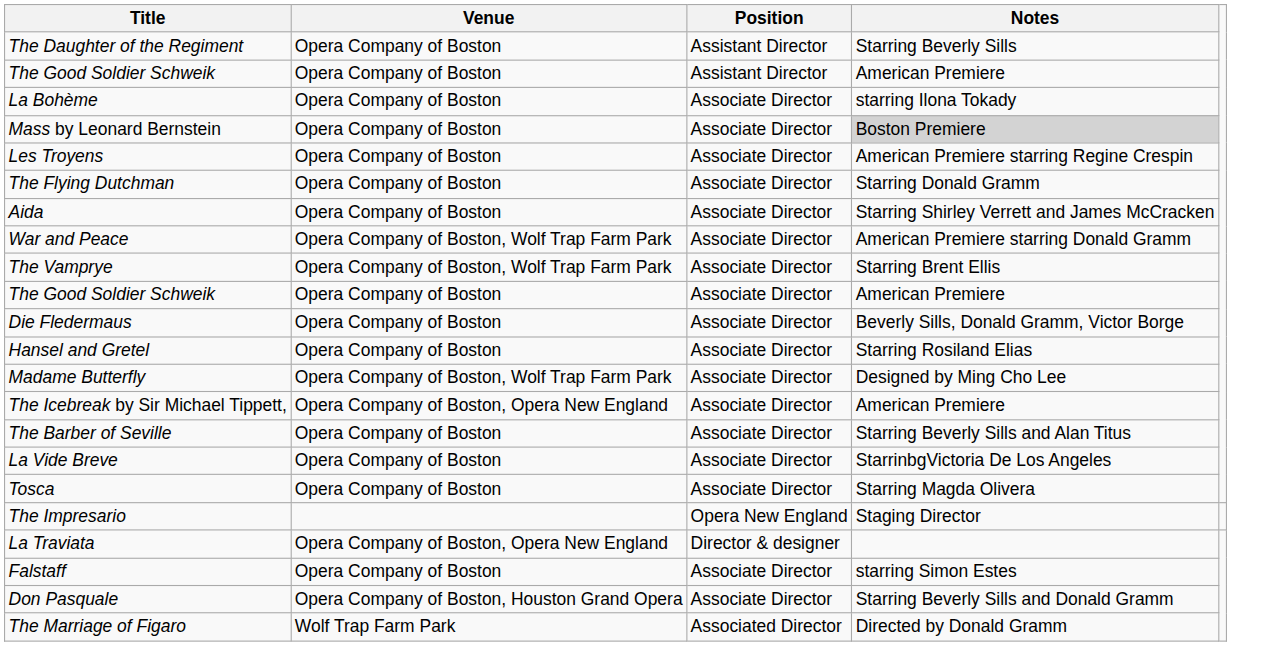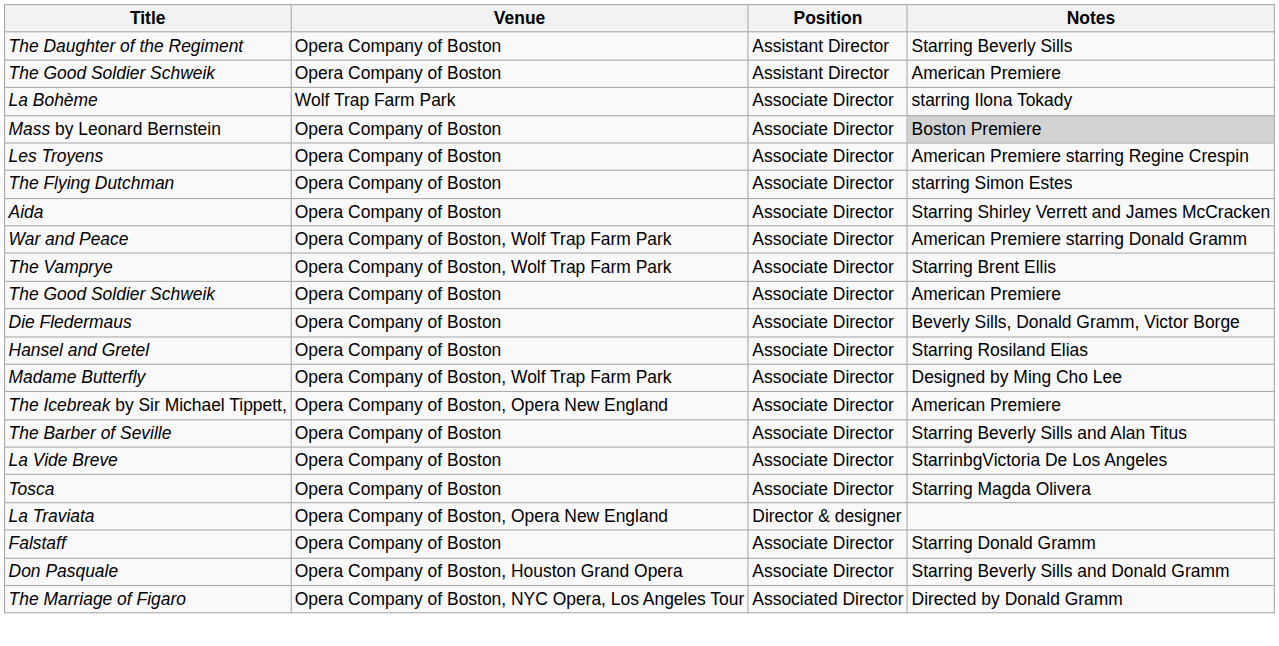 <table class="wikitable sortable">
 <tr>
 <th>Title</th>
 <th>Venue</th>
 <th>Position</th>
 <th>Notes</th>
 </tr>
 <tr>
 <td><em>The Daughter of the Regiment</em> </td>
 <td>Opera Company of Boston</td>
 <td>Assistant Director</td>
 <td>Starring Beverly Sills</td>
 </tr>
 <tr>
 <td><em>The Good Soldier Schweik</em> </td>
 <td>Opera Company of Boston</td>
 <td>Assistant Director</td>
 <td>American Premiere</td>
 </tr>
 <tr>
 <td><em>La Bohème</em> </td>
-<td>Opera Company of Boston</td>
+<td>Wolf Trap Farm Park</td>
 <td>Associate Director</td>
 <td>starring Ilona Tokady</td>
 </tr>
 <tr>
 <td><em>Mass</em> by Leonard Bernstein</td>
 <td>Opera Company of Boston</td>
 <td>Associate Director</td>
 <td style="background: lightgrey;">Boston Premiere</td>
 </tr>
 <tr>
 <td><em>Les Troyens</em> </td>
 <td>Opera Company of Boston</td>
 <td>Associate Director</td>
 <td>American Premiere starring Regine Crespin</td>
 </tr>
 <tr>
 <td><em>The Flying Dutchman</em> </td>
 <td>Opera Company of Boston</td>
 <td>Associate Director</td>
-<td>Starring Donald Gramm</td>
+<td>starring Simon Estes</td>
 </tr>
 <tr>
 <td><em>Aida</em></td>
 <td>Opera Company of Boston</td>
 <td>Associate Director</td>
 <td>Starring Shirley Verrett and James McCracken</td>
 </tr>
 <tr>
 <td><em>War and Peace</em></td>
 <td>Opera Company of Boston, Wolf Trap Farm Park</td>
 <td>Associate Director</td>
 <td>American Premiere starring Donald Gramm</td>
 </tr>
 <tr>
 <td><em>The Vamprye</em></td>
 <td>Opera Company of Boston, Wolf Trap Farm Park</td>
 <td>Associate Director</td>
 <td>Starring Brent Ellis</td>
 </tr>
 <tr>
 <td><em>The Good Soldier Schweik</em></td>
 <td>Opera Company of Boston</td>
 <td>Associate Director</td>
 <td>American Premiere</td>
 </tr>
 <tr>
 <td><em>Die Fledermaus</em></td>
 <td>Opera Company of Boston</td>
 <td>Associate Director</td>
 <td>Beverly Sills, Donald Gramm, Victor Borge</td>
 </tr>
 <tr>
 <td><em>Hansel and Gretel</em></td>
 <td>Opera Company of Boston</td>
 <td>Associate Director</td>
 <td>Starring Rosiland Elias</td>
 </tr>
 <tr>
 <td><em>Madame Butterfly</em></td>
 <td>Opera Company of Boston, Wolf Trap Farm Park</td>
 <td>Associate Director</td>
 <td>Designed by Ming Cho Lee</td>
 </tr>
 <tr>
 <td><em>The Icebreak</em> by Sir Michael Tippett,</td>
 <td>Opera Company of Boston, Opera New England</td>
 <td>Associate Director</td>
 <td>American Premiere</td>
 </tr>
 <tr>
 <td><em>The Barber of Seville</em></td>
 <td>Opera Company of Boston</td>
 <td>Associate Director</td>
 <td>Starring Beverly Sills and Alan Titus</td>
 </tr>
 <tr>
 <td><em>La Vide Breve</em></td>
 <td>Opera Company of Boston</td>
 <td>Associate Director</td>
 <td>StarrinbgVictoria De Los Angeles</td>
 </tr>
 <tr>
 <td><em>Tosca</em></td>
 <td>Opera Company of Boston</td>
 <td>Associate Director</td>
 <td>Starring Magda Olivera</td>
 </tr>
 <tr>
-<td><em>The Impresario</em></td>
-<td></td>
-<td>Opera New England</td>
-<td>Staging Director</td>
-<td></td>
-</tr>
-<tr>
 <td><em>La Traviata</em></td>
 <td>Opera Company of Boston, Opera New England</td>
 <td>Director & designer</td>
 <td></td>
 </tr>
 <tr>
 <td><em>Falstaff</em></td>
 <td>Opera Company of Boston</td>
 <td>Associate Director</td>
-<td>starring Simon Estes</td>
+<td>Starring Donald Gramm</td>
 </tr>
 <tr>
 <td><em>Don Pasquale</em></td>
 <td>Opera Company of Boston, Houston Grand Opera</td>
 <td>Associate Director</td>
 <td>Starring Beverly Sills and Donald Gramm</td>
 </tr>
 <tr>
 <td><em>The Marriage of Figaro</em></td>
-<td>Wolf Trap Farm Park</td>
+<td>Opera Company of Boston, NYC Opera, Los Angeles Tour</td>
 <td>Associated Director</td>
 <td>Directed by Donald Gramm</td>
 </tr>
 </table>
